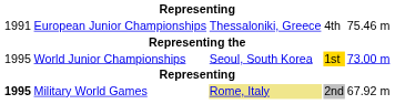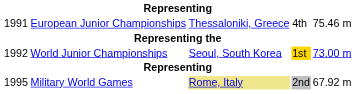 <table>
 <tr>
 <th colspan="5">Representing </th>
 </tr>
 <tr>
 <td>1991</td>
 <td><a href='#'>European Junior Championships</a></td>
 <td><a href='#'>Thessaloniki, Greece</a></td>
 <td>4th</td>
 <td>75.46 m</td>
 </tr>
 <tr>
 <th colspan="6">Representing the </th>
 </tr>
 <tr>
-<td>1995</td>
+<td>1992</td>
 <td><a href='#'>World Junior Championships</a></td>
 <td><a href='#'>Seoul, South Korea</a></td>
 <td bgcolor="gold">1st</td>
 <td><a href='#'>73.00 m</a></td>
 </tr>
 <tr>
 <th colspan="5">Representing </th>
 </tr>
 <tr>
-<td><strong>1995</strong></td>
+<td>1995</td>
 <td><a href='#'>Military World Games</a></td>
 <td style="background: khaki;"><a href='#'>Rome, Italy</a></td>
 <td bgcolor="silver">2nd</td>
 <td>67.92 m</td>
 </tr>
 </table>
